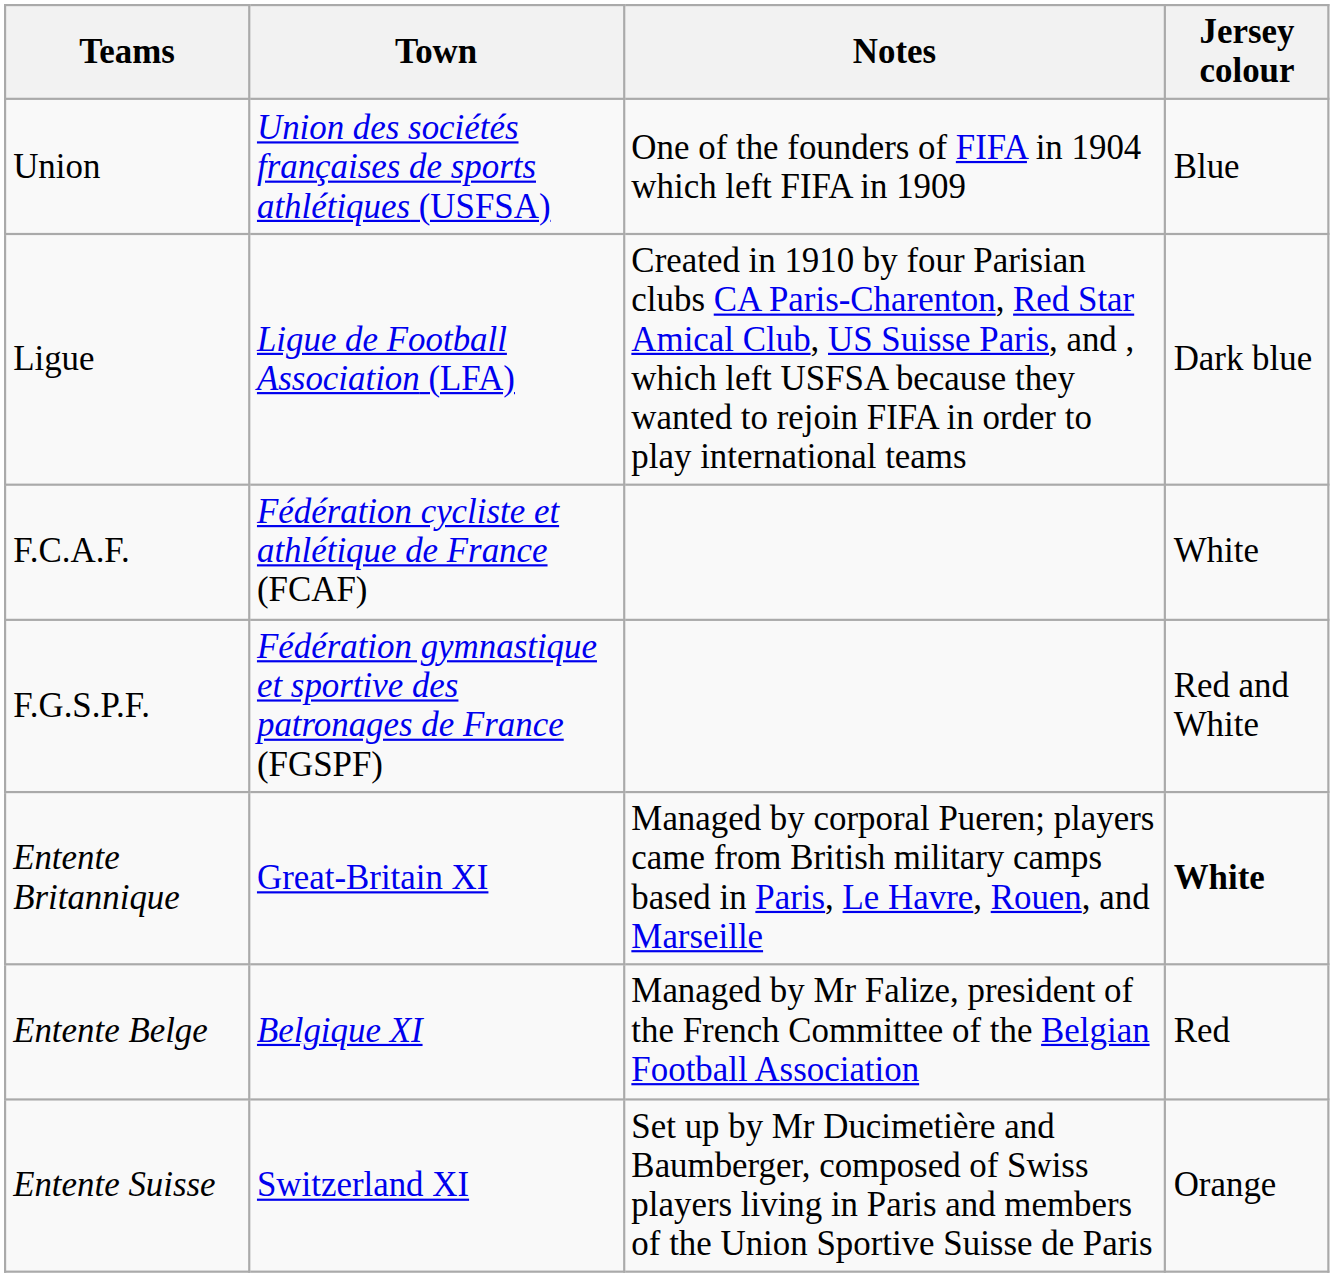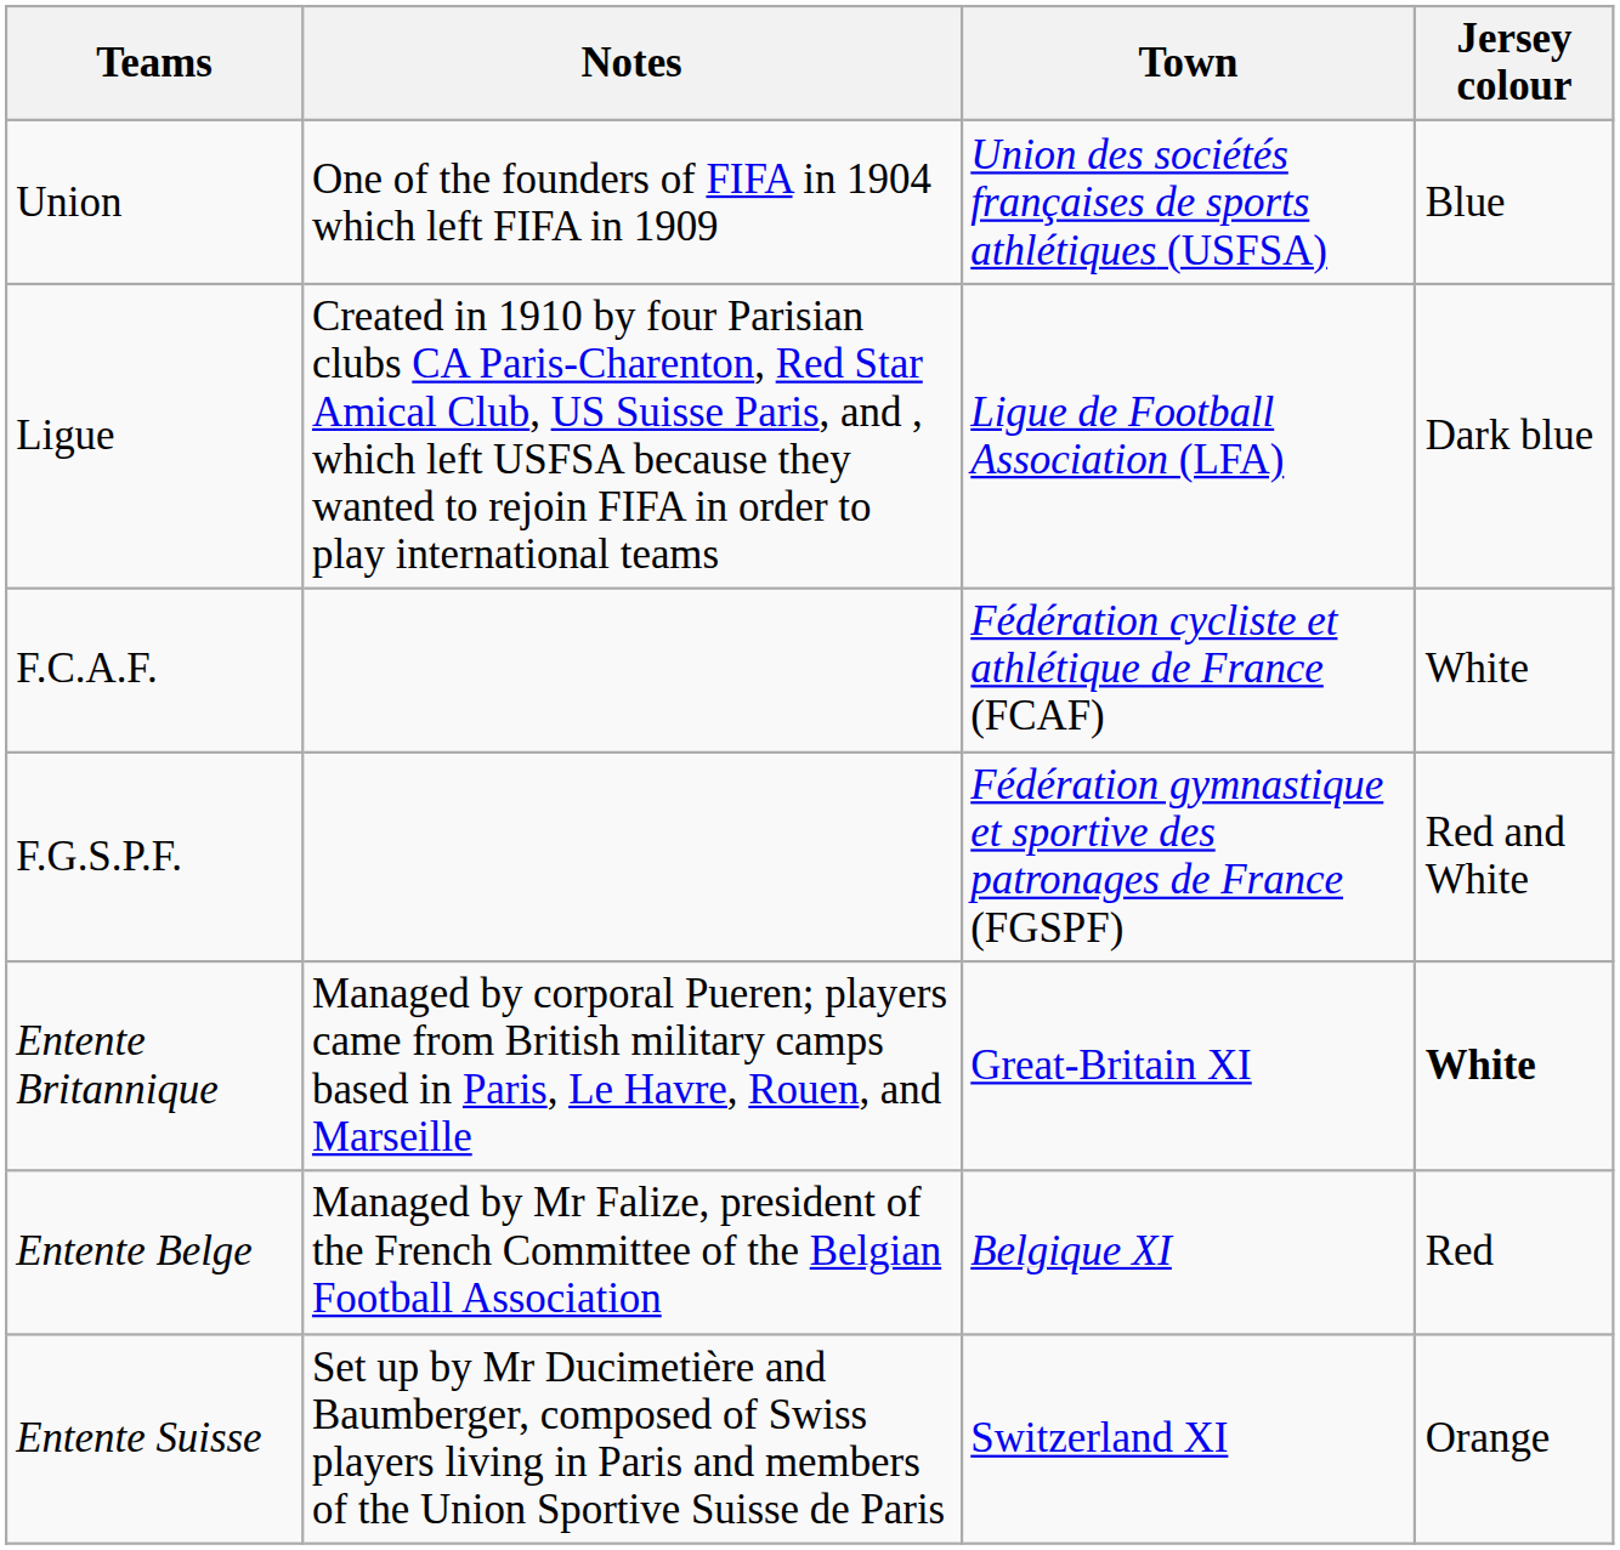 <table class="wikitable">
 <tr>
 <th width=150px>Teams</th>
+<th width=500px>Notes</th>
 <th width=300px>Town</th>
-<th width=500px>Notes</th>
 <th width=100px>Jersey colour</th>
 </tr>
 <tr>
 <td> Union</td>
+<td>One of the founders of <a href='#'>FIFA</a> in 1904 which left FIFA in 1909</td>
 <td><a href='#'><em>Union des sociétés françaises de sports athlétiques</em> (USFSA)</a></td>
-<td>One of the founders of <a href='#'>FIFA</a> in 1904 which left FIFA in 1909</td>
 <td>Blue</td>
 </tr>
 <tr>
 <td> Ligue</td>
+<td>Created in 1910 by four Parisian clubs <a href='#'>CA Paris-Charenton</a>, <a href='#'>Red Star Amical Club</a>, <a href='#'>US Suisse Paris</a>, and , which left USFSA because they wanted to rejoin FIFA in order to play international teams</td>
 <td><a href='#'><em>Ligue de Football Association</em> (LFA)</a></td>
-<td>Created in 1910 by four Parisian clubs <a href='#'>CA Paris-Charenton</a>, <a href='#'>Red Star Amical Club</a>, <a href='#'>US Suisse Paris</a>, and , which left USFSA because they wanted to rejoin FIFA in order to play international teams</td>
 <td>Dark blue</td>
 </tr>
 <tr>
 <td> F.C.A.F.</td>
+<td></td>
 <td><a href='#'><em>Fédération cycliste et athlétique de France</em></a> (FCAF)</td>
-<td></td>
 <td>White</td>
 </tr>
 <tr>
 <td> F.G.S.P.F.</td>
+<td></td>
 <td><a href='#'><em>Fédération gymnastique et sportive des patronages de France</em></a> (FGSPF)</td>
-<td></td>
 <td>Red and White</td>
 </tr>
 <tr>
 <td> <em>Entente Britannique</em></td>
+<td>Managed by corporal Pueren; players came from British military camps based in <a href='#'>Paris</a>, <a href='#'>Le Havre</a>, <a href='#'>Rouen</a>, and <a href='#'>Marseille</a></td>
 <td><a href='#'>Great-Britain XI</a></td>
-<td>Managed by corporal Pueren; players came from British military camps based in <a href='#'>Paris</a>, <a href='#'>Le Havre</a>, <a href='#'>Rouen</a>, and <a href='#'>Marseille</a></td>
 <td><strong>White</strong></td>
 </tr>
 <tr>
 <td> <em>Entente Belge</em></td>
+<td>Managed by Mr Falize, president of the French Committee of the <a href='#'>Belgian Football Association</a></td>
 <td><a href='#'><em>Belgique XI</em></a></td>
-<td>Managed by Mr Falize, president of the French Committee of the <a href='#'>Belgian Football Association</a></td>
 <td>Red</td>
 </tr>
 <tr>
 <td> <em>Entente Suisse</em></td>
+<td>Set up by Mr Ducimetière and Baumberger, composed of Swiss players living in Paris and members of the Union Sportive Suisse de Paris</td>
 <td><a href='#'>Switzerland XI</a></td>
-<td>Set up by Mr Ducimetière and Baumberger, composed of Swiss players living in Paris and members of the Union Sportive Suisse de Paris</td>
 <td>Orange</td>
 </tr>
 </table>
